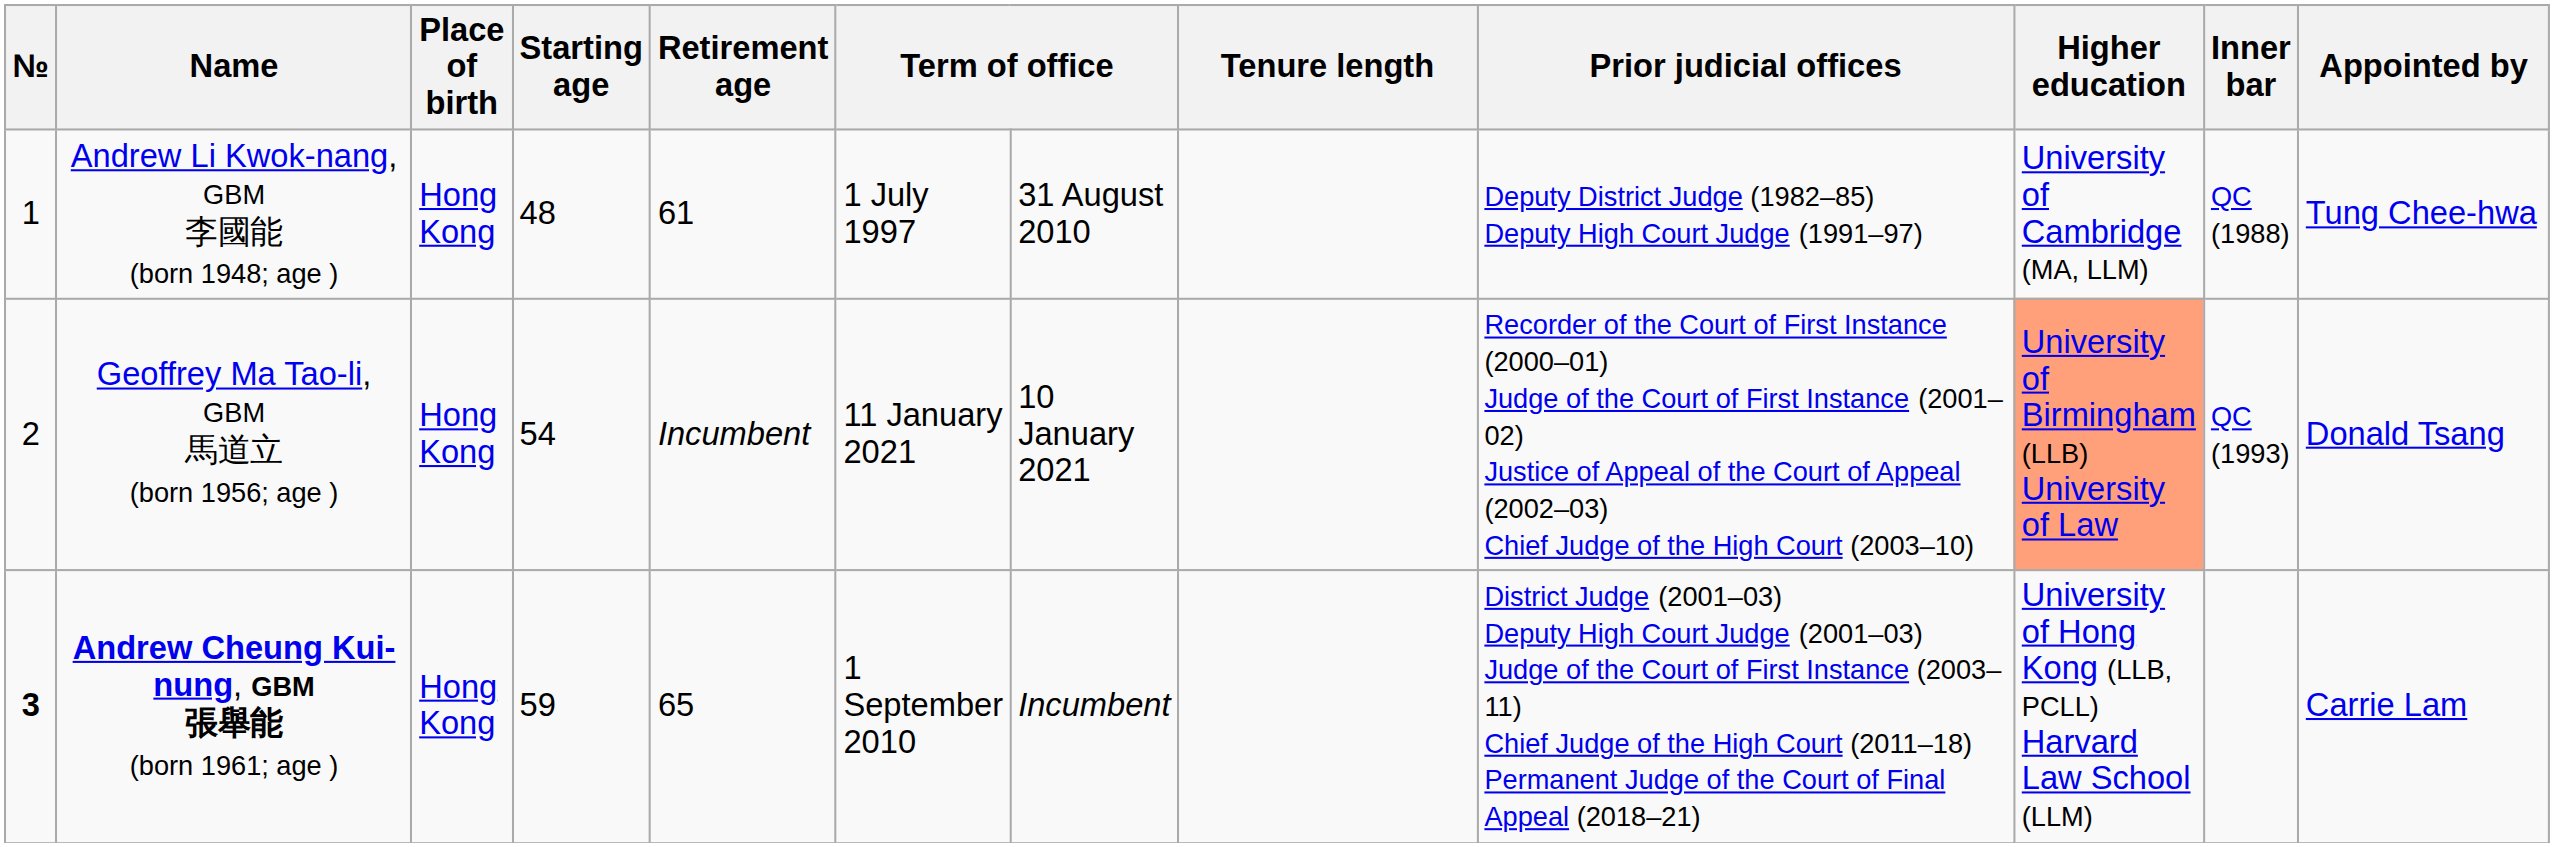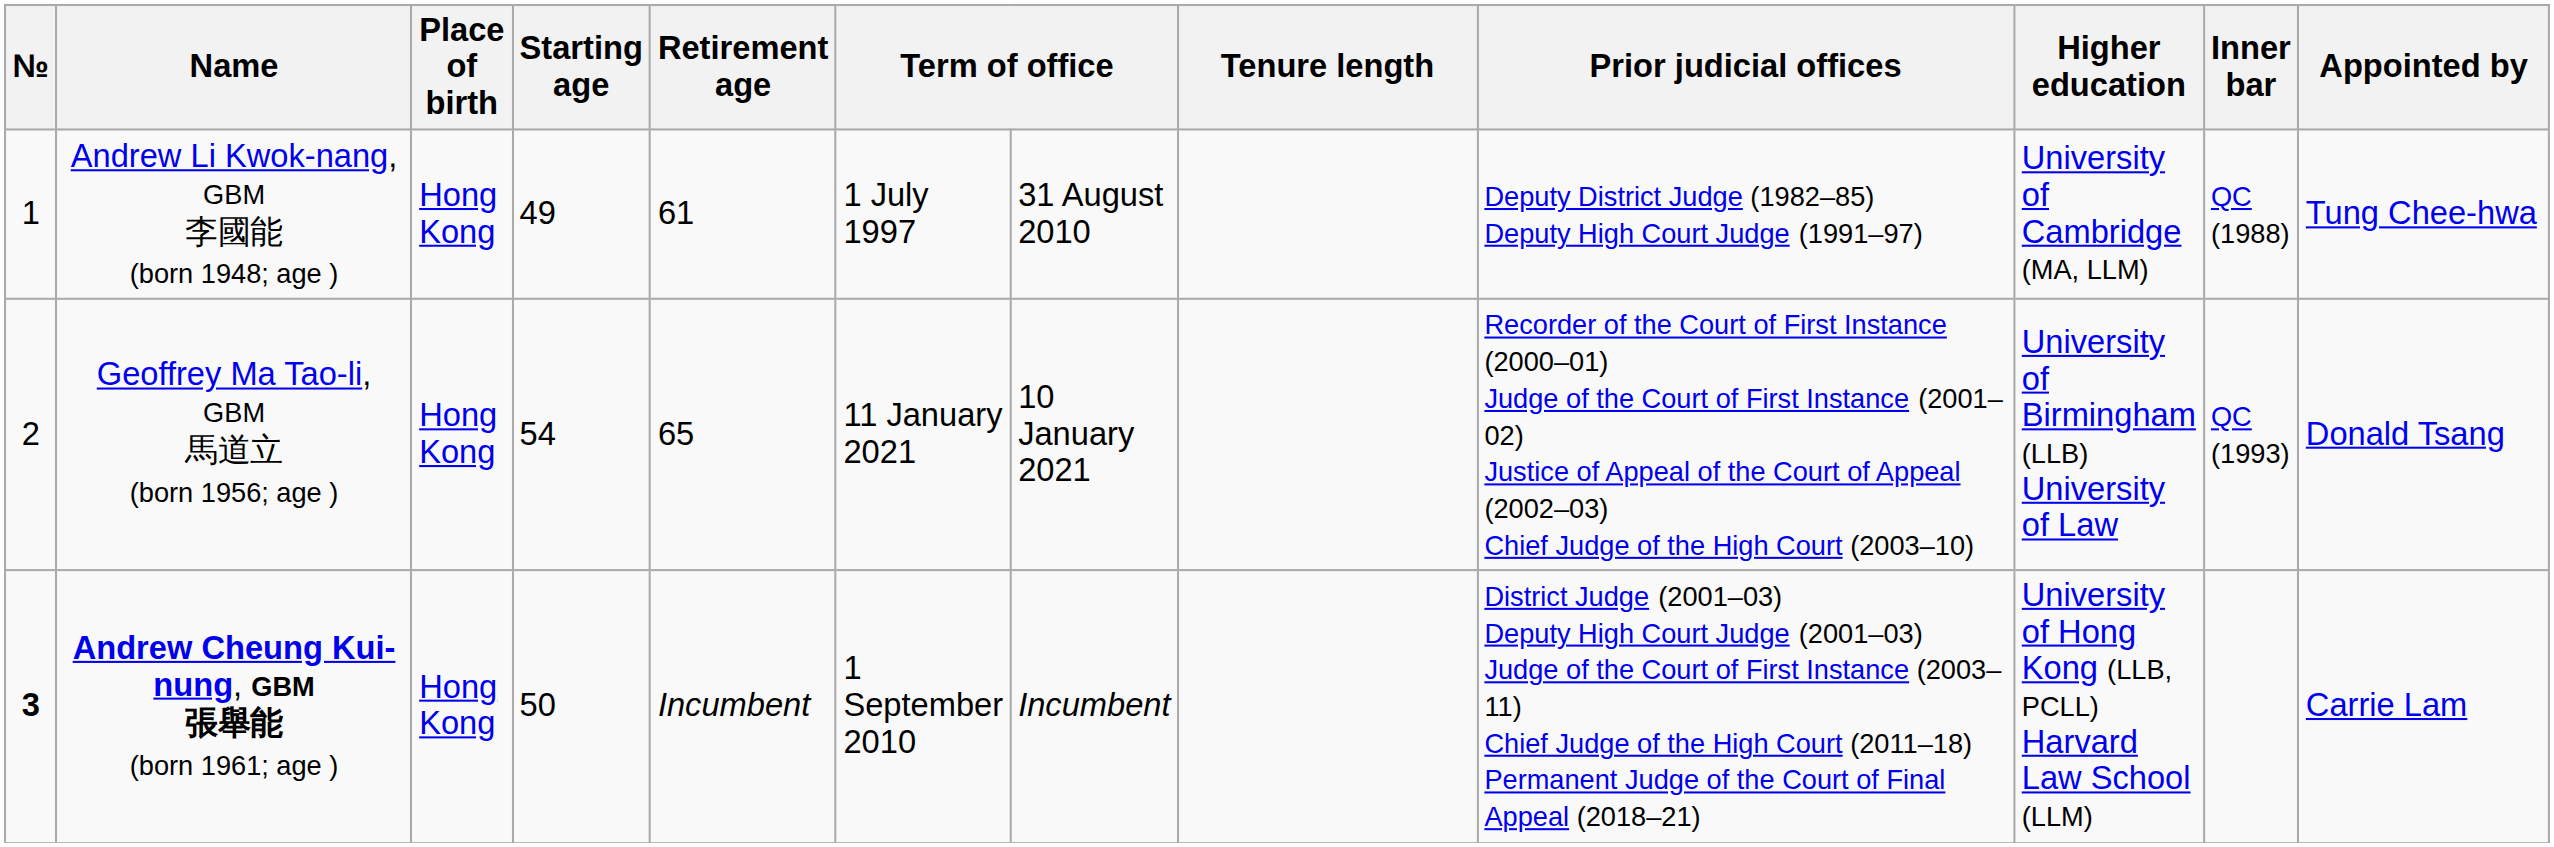 <table class="wikitable"  style="text-align:left">
 <tr>
 <th width=10px>№</th>
 <th width=180px>Name</th>
 <th>Place of birth</th>
 <th>Starting age</th>
 <th>Retirement age</th>
 <th width=120px colspan=2>Term of office</th>
 <th width=150px>Tenure length</th>
 <th width=280px>Prior judicial offices</th>
 <th>Higher education</th>
 <th>Inner bar</th>
 <th width=120px>Appointed by</th>
 </tr>
 <tr>
 <td align=center>1</td>
 <td align="center"><a href='#'>Andrew Li Kwok-nang</a>, <small>GBM</small><br>李國能<br><small>(born 1948; age )</small></td>
 <td><a href='#'>Hong Kong</a></td>
-<td>48</td>
+<td>49</td>
 <td>61</td>
 <td>1 July 1997</td>
 <td>31 August 2010</td>
 <td></td>
 <td><small><a href='#'>Deputy District Judge</a> (1982–85)<br><a href='#'>Deputy High Court Judge</a></small> <small>(1991–97)</small></td>
 <td><a href='#'>University of Cambridge</a> <small>(MA, LLM)</small></td>
 <td><small><a href='#'>QC</a> (1988)</small></td>
 <td><a href='#'>Tung Chee-hwa</a></td>
 </tr>
 <tr>
 <td align="center">2</td>
 <td align="center"><a href='#'>Geoffrey Ma Tao-li</a>, <small>GBM</small><br>馬道立<br><small>(born 1956; age )</small></td>
 <td><a href='#'>Hong Kong</a></td>
 <td>54</td>
-<td><em>Incumbent</em></td>
+<td>65</td>
 <td>11 January 2021</td>
 <td>10 January 2021</td>
 <td></td>
 <td><small><a href='#'>Recorder of the Court of First Instance</a> (2000–01)</small><br><a href='#'><small>Judge of the Court of First Instance</small></a> <small>(2001–02)</small><br><small><a href='#'>Justice of Appeal of the Court of Appeal</a> (2002–03)</small><br><small><a href='#'>Chief Judge of the High Court</a> (2003–10)</small></td>
-<td style="background: lightsalmon;"><a href='#'>University of Birmingham</a> <small>(LLB)</small><br><a href='#'>University of Law</a></td>
+<td><a href='#'>University of Birmingham</a> <small>(LLB)</small><br><a href='#'>University of Law</a></td>
 <td><a href='#'><small>QC</small></a> <small>(1993)</small></td>
 <td><a href='#'>Donald Tsang</a></td>
 </tr>
 <tr>
 <td align="center"><strong>3</strong></td>
 <td align="center"><a href='#'><strong>Andrew Cheung Kui-nung</strong></a>, <small><strong>GBM</strong></small><strong><br>張舉能</strong><br><small>(born 1961; age )</small></td>
 <td><a href='#'>Hong Kong</a></td>
-<td>59</td>
-<td>65</td>
+<td>50</td>
+<td><em>Incumbent</em></td>
 <td>1 September 2010</td>
 <td><em>Incumbent</em></td>
 <td></td>
 <td><a href='#'><small>District Judge</small></a> <small>(2001–03)</small><br><a href='#'><small>Deputy High Court Judge</small></a> <small>(2001–03)</small><br><small><a href='#'>Judge of the Court of First Instance</a> (2003–11)</small><br><small><a href='#'>Chief Judge of the High Court</a> (2011–18)<br><a href='#'>Permanent Judge of the Court of Final Appeal</a>  (2018–21)</small></td>
 <td><a href='#'>University of Hong Kong</a> <small>(LLB, PCLL)</small><br><a href='#'>Harvard Law School</a> <small>(LLM)</small></td>
 <td></td>
 <td><a href='#'>Carrie Lam</a></td>
 </tr>
 <tr>
 </tr>
 </table>
